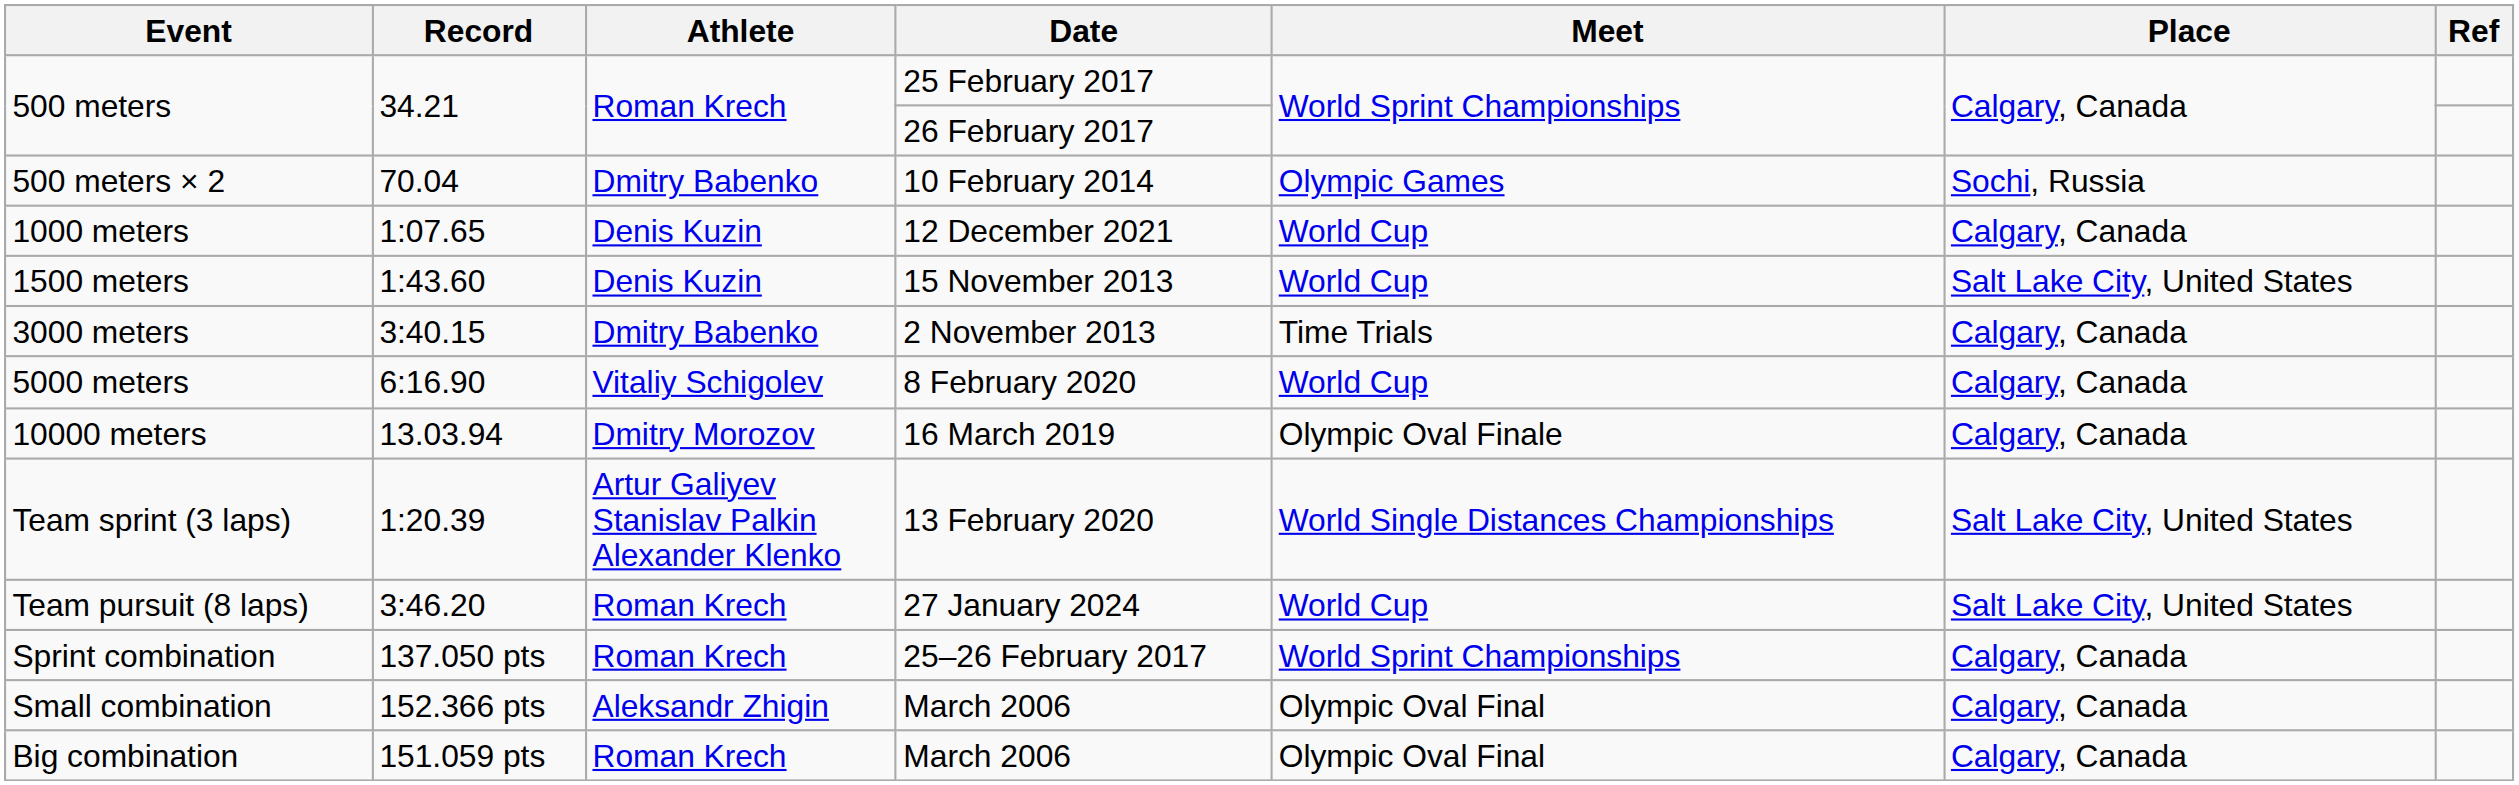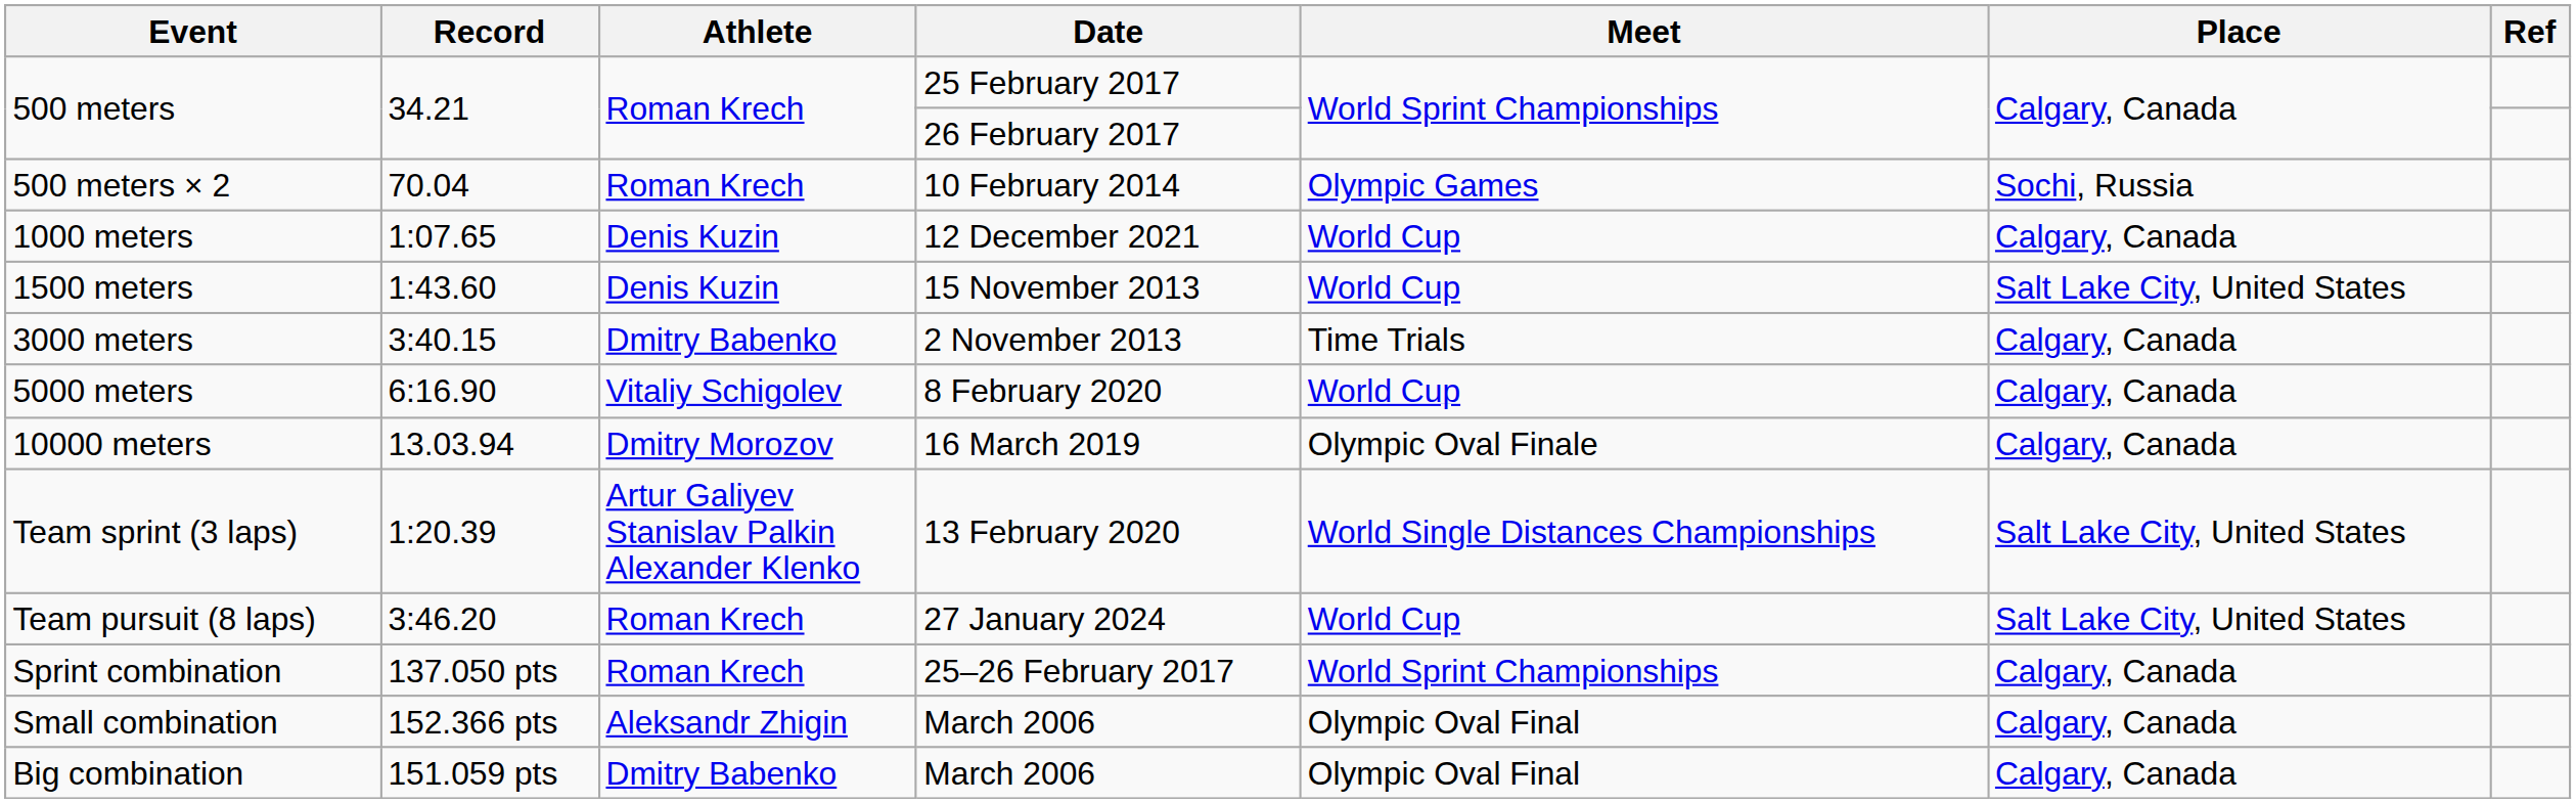 <table class="wikitable" style="font-size:95%; width: 95%;">
 <tr>
 <th>Event</th>
 <th>Record</th>
 <th>Athlete</th>
 <th>Date</th>
 <th>Meet</th>
 <th>Place</th>
 <th>Ref</th>
 </tr>
 <tr>
 <td rowspan=2>500 meters</td>
 <td rowspan=2>34.21</td>
 <td rowspan=2><a href='#'>Roman Krech</a></td>
 <td>25 February 2017</td>
 <td rowspan=2><a href='#'>World Sprint Championships</a></td>
 <td rowspan=2><a href='#'>Calgary</a>, Canada</td>
 <td></td>
 </tr>
 <tr>
 <td>26 February 2017</td>
 <td></td>
 </tr>
 <tr>
 <td>500 meters × 2</td>
 <td>70.04</td>
-<td><a href='#'>Dmitry Babenko</a></td>
+<td><a href='#'>Roman Krech</a></td>
 <td>10 February 2014</td>
 <td><a href='#'>Olympic Games</a></td>
 <td><a href='#'>Sochi</a>, Russia</td>
 <td></td>
 </tr>
 <tr>
 <td>1000 meters</td>
 <td>1:07.65</td>
 <td><a href='#'>Denis Kuzin</a></td>
 <td>12 December 2021</td>
 <td><a href='#'>World Cup</a></td>
 <td><a href='#'>Calgary</a>, Canada</td>
 <td></td>
 </tr>
 <tr>
 <td>1500 meters</td>
 <td>1:43.60</td>
 <td><a href='#'>Denis Kuzin</a></td>
 <td>15 November 2013</td>
 <td><a href='#'>World Cup</a></td>
 <td><a href='#'>Salt Lake City</a>, United States</td>
 <td></td>
 </tr>
 <tr>
 <td>3000 meters</td>
 <td>3:40.15</td>
 <td><a href='#'>Dmitry Babenko</a></td>
 <td>2 November 2013</td>
 <td>Time Trials</td>
 <td><a href='#'>Calgary</a>, Canada</td>
 <td></td>
 </tr>
 <tr>
 <td>5000 meters</td>
 <td>6:16.90</td>
 <td><a href='#'>Vitaliy Schigolev</a></td>
 <td>8 February 2020</td>
 <td><a href='#'>World Cup</a></td>
 <td><a href='#'>Calgary</a>, Canada</td>
 <td></td>
 </tr>
 <tr>
 <td>10000 meters</td>
 <td>13.03.94</td>
 <td><a href='#'>Dmitry Morozov</a></td>
 <td>16 March 2019</td>
 <td>Olympic Oval Finale</td>
 <td><a href='#'>Calgary</a>, Canada</td>
 <td></td>
 </tr>
 <tr>
 <td>Team sprint (3 laps)</td>
 <td>1:20.39</td>
 <td><a href='#'>Artur Galiyev</a><br><a href='#'>Stanislav Palkin</a><br><a href='#'>Alexander Klenko</a></td>
 <td>13 February 2020</td>
 <td><a href='#'>World Single Distances Championships</a></td>
 <td><a href='#'>Salt Lake City</a>, United States</td>
 <td></td>
 </tr>
 <tr>
 <td>Team pursuit (8 laps)</td>
 <td>3:46.20</td>
 <td><a href='#'>Roman Krech</a></td>
 <td>27 January 2024</td>
 <td><a href='#'>World Cup</a></td>
 <td><a href='#'>Salt Lake City</a>, United States</td>
 <td></td>
 </tr>
 <tr>
 <td>Sprint combination</td>
 <td>137.050 pts</td>
 <td><a href='#'>Roman Krech</a></td>
 <td>25–26 February 2017</td>
 <td><a href='#'>World Sprint Championships</a></td>
 <td><a href='#'>Calgary</a>, Canada</td>
 <td></td>
 </tr>
 <tr>
 <td>Small combination</td>
 <td>152.366 pts</td>
 <td><a href='#'>Aleksandr Zhigin</a></td>
 <td>March 2006</td>
 <td>Olympic Oval Final</td>
 <td><a href='#'>Calgary</a>, Canada</td>
 <td></td>
 </tr>
 <tr>
 <td>Big combination</td>
 <td>151.059 pts</td>
-<td><a href='#'>Roman Krech</a></td>
+<td><a href='#'>Dmitry Babenko</a></td>
 <td>March 2006</td>
 <td>Olympic Oval Final</td>
 <td><a href='#'>Calgary</a>, Canada</td>
 <td></td>
 </tr>
 </table>
